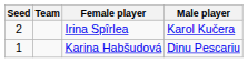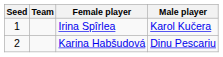 <table class="wikitable">
 <tr style="font-size:10pt;font-weight:bold">
 <th>Seed</th>
 <th>Team</th>
 <th>Female player</th>
 <th>Male player</th>
 </tr>
 <tr>
-<td align=center>2</td>
+<td align=center>1</td>
 <td></td>
 <td><a href='#'>Irina Spîrlea</a></td>
 <td><a href='#'>Karol Kučera</a></td>
 </tr>
 <tr>
-<td align=center>1</td>
+<td align=center>2</td>
 <td></td>
 <td><a href='#'>Karina Habšudová</a></td>
 <td><a href='#'>Dinu Pescariu</a></td>
 </tr>
 </table>
